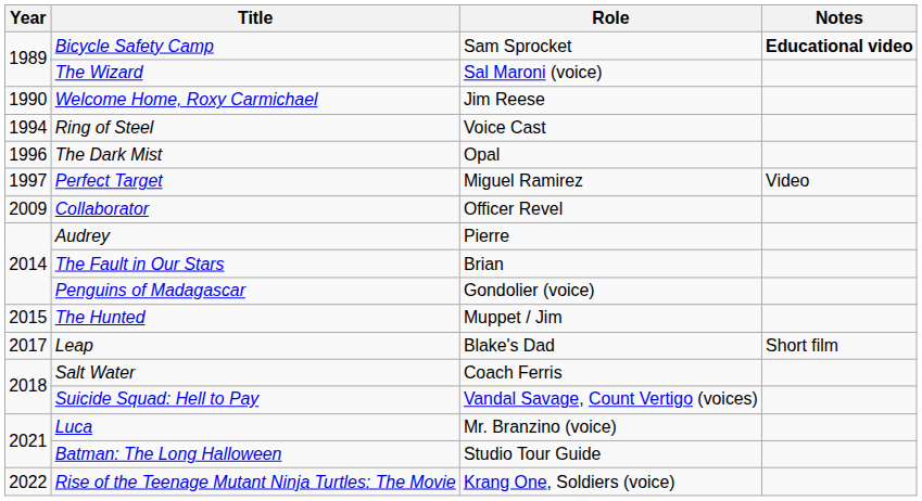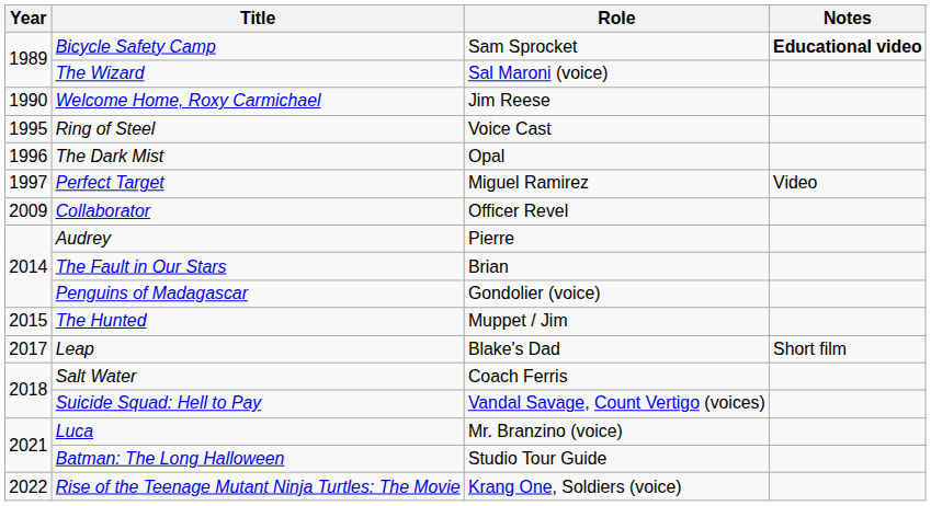 <table class="wikitable sortable">
 <tr>
 <th>Year</th>
 <th>Title</th>
 <th>Role</th>
 <th class="unsortable">Notes</th>
 </tr>
 <tr>
 <td rowspan="2">1989</td>
 <td><em><a href='#'>Bicycle Safety Camp</a></em></td>
 <td>Sam Sprocket</td>
 <td><strong>Educational video</strong></td>
 </tr>
 <tr>
 <td><em><a href='#'>The Wizard</a></em></td>
 <td><a href='#'>Sal Maroni</a> (voice)</td>
 <td></td>
 </tr>
 <tr>
 <td>1990</td>
 <td><em><a href='#'>Welcome Home, Roxy Carmichael</a></em></td>
 <td>Jim Reese</td>
 <td></td>
 </tr>
 <tr>
-<td>1994</td>
+<td>1995</td>
 <td><em>Ring of Steel</em></td>
 <td>Voice Cast</td>
 <td></td>
 </tr>
 <tr>
 <td>1996</td>
 <td><em>The Dark Mist</em></td>
 <td>Opal</td>
 <td></td>
 </tr>
 <tr>
 <td>1997</td>
 <td><em><a href='#'>Perfect Target</a></em></td>
 <td>Miguel Ramirez</td>
 <td>Video</td>
 </tr>
 <tr>
 <td>2009</td>
 <td><em><a href='#'>Collaborator</a></em></td>
 <td>Officer Revel</td>
 <td></td>
 </tr>
 <tr>
 <td rowspan="3">2014</td>
 <td><em>Audrey</em></td>
 <td>Pierre</td>
 <td></td>
 </tr>
 <tr>
 <td><em><a href='#'>The Fault in Our Stars</a></em></td>
 <td>Brian</td>
 <td></td>
 </tr>
 <tr>
 <td><em><a href='#'>Penguins of Madagascar</a></em></td>
 <td>Gondolier (voice)</td>
 <td></td>
 </tr>
 <tr>
 <td>2015</td>
 <td><em><a href='#'>The Hunted</a></em></td>
 <td>Muppet / Jim</td>
 <td></td>
 </tr>
 <tr>
 <td>2017</td>
 <td><em>Leap</em></td>
 <td>Blake's Dad</td>
 <td>Short film</td>
 </tr>
 <tr>
 <td rowspan="2">2018</td>
 <td><em>Salt Water</em></td>
 <td>Coach Ferris</td>
 <td></td>
 </tr>
 <tr>
 <td><em><a href='#'>Suicide Squad: Hell to Pay</a></em></td>
 <td><a href='#'>Vandal Savage</a>, <a href='#'>Count Vertigo</a> (voices)</td>
 <td></td>
 </tr>
 <tr>
 <td rowspan="2">2021</td>
 <td><em><a href='#'>Luca</a></em></td>
 <td>Mr. Branzino (voice)</td>
 <td></td>
 </tr>
 <tr>
 <td><em><a href='#'>Batman: The Long Halloween</a></em></td>
 <td>Studio Tour Guide</td>
 <td></td>
 </tr>
 <tr>
 <td>2022</td>
 <td><em><a href='#'>Rise of the Teenage Mutant Ninja Turtles: The Movie</a></em></td>
 <td><a href='#'>Krang One</a>, Soldiers (voice)</td>
 <td></td>
 </tr>
 </table>
